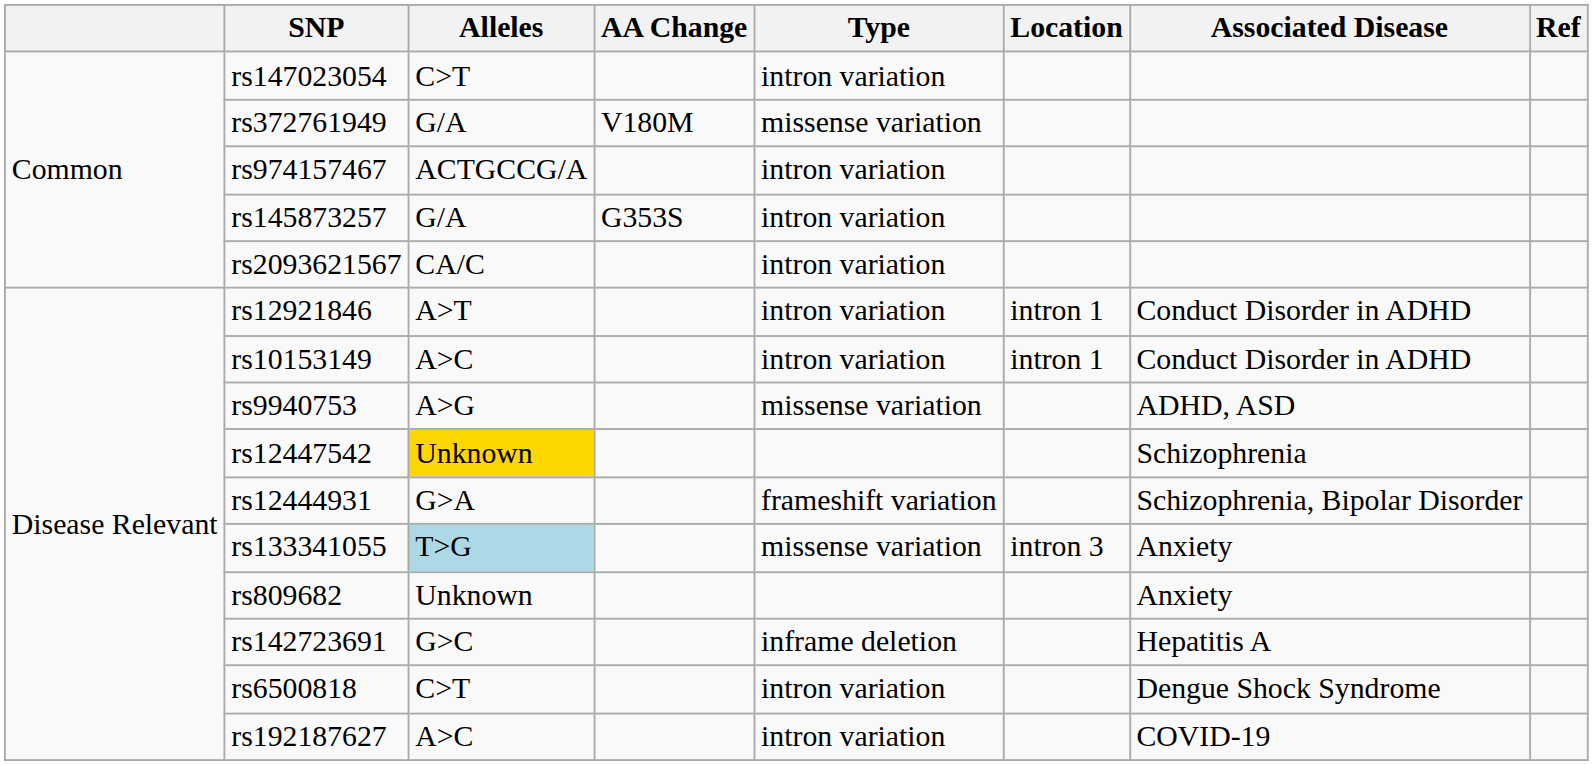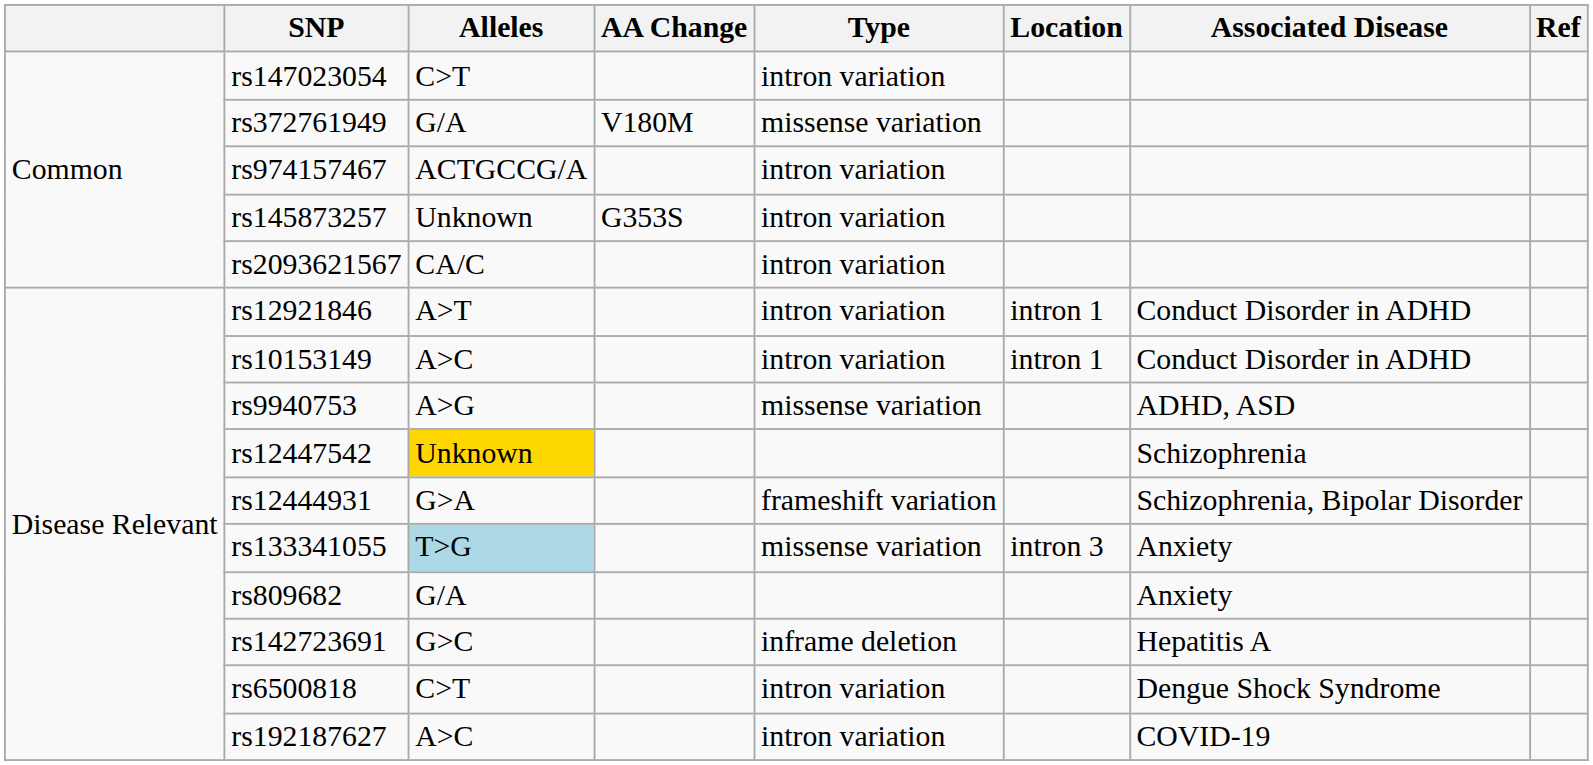 <table class="wikitable">
 <tr>
 <th></th>
 <th>SNP</th>
 <th>Alleles</th>
 <th>AA Change</th>
 <th>Type</th>
 <th>Location</th>
 <th>Associated Disease</th>
 <th>Ref</th>
 </tr>
 <tr>
 <td rowspan="5">Common</td>
 <td>rs147023054</td>
 <td>C>T</td>
 <td></td>
 <td>intron variation</td>
 <td></td>
 <td></td>
 <td></td>
 </tr>
 <tr>
 <td>rs372761949</td>
 <td>G/A</td>
 <td>V180M</td>
 <td>missense variation</td>
 <td></td>
 <td></td>
 <td></td>
 </tr>
 <tr>
 <td>rs974157467</td>
 <td>ACTGCCG/A</td>
 <td></td>
 <td>intron variation</td>
 <td></td>
 <td></td>
 <td></td>
 </tr>
 <tr>
 <td>rs145873257</td>
-<td>G/A</td>
+<td>Unknown</td>
 <td>G353S</td>
 <td>intron variation</td>
 <td></td>
 <td></td>
 <td></td>
 </tr>
 <tr>
 <td>rs2093621567</td>
 <td>CA/C</td>
 <td></td>
 <td>intron variation</td>
 <td></td>
 <td></td>
 <td></td>
 </tr>
 <tr>
 <td rowspan="10">Disease Relevant</td>
 <td>rs12921846</td>
 <td>A>T</td>
 <td></td>
 <td>intron variation</td>
 <td>intron 1</td>
 <td>Conduct Disorder in ADHD</td>
 <td></td>
 </tr>
 <tr>
 <td>rs10153149</td>
 <td>A>C</td>
 <td></td>
 <td>intron variation</td>
 <td>intron 1</td>
 <td>Conduct Disorder in ADHD</td>
 <td></td>
 </tr>
 <tr>
 <td>rs9940753</td>
 <td>A>G</td>
 <td></td>
 <td>missense variation</td>
 <td></td>
 <td>ADHD, ASD</td>
 <td></td>
 </tr>
 <tr>
 <td>rs12447542</td>
 <td style="background: gold;">Unknown</td>
 <td></td>
 <td></td>
 <td></td>
 <td>Schizophrenia</td>
 <td></td>
 </tr>
 <tr>
 <td>rs12444931</td>
 <td>G>A</td>
 <td></td>
 <td>frameshift variation</td>
 <td></td>
 <td>Schizophrenia, Bipolar Disorder</td>
 <td></td>
 </tr>
 <tr>
 <td>rs133341055</td>
 <td style="background: lightblue;">T>G</td>
 <td></td>
 <td>missense variation</td>
 <td>intron 3</td>
 <td>Anxiety</td>
 <td></td>
 </tr>
 <tr>
 <td>rs809682</td>
-<td>Unknown</td>
+<td>G/A</td>
 <td></td>
 <td></td>
 <td></td>
 <td>Anxiety</td>
 <td></td>
 </tr>
 <tr>
 <td>rs142723691</td>
 <td>G>C</td>
 <td></td>
 <td>inframe deletion</td>
 <td></td>
 <td>Hepatitis A</td>
 <td></td>
 </tr>
 <tr>
 <td>rs6500818</td>
 <td>C>T</td>
 <td></td>
 <td>intron variation</td>
 <td></td>
 <td>Dengue Shock Syndrome</td>
 <td></td>
 </tr>
 <tr>
 <td>rs192187627</td>
 <td>A>C</td>
 <td></td>
 <td>intron variation</td>
 <td></td>
 <td>COVID-19</td>
 <td></td>
 </tr>
 </table>
